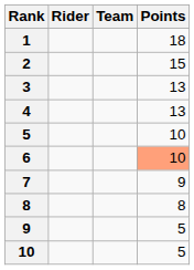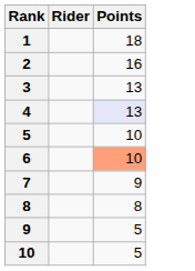 <table class="wikitable" margin-bottom:0;">
 <tr>
 <th scope="col">Rank</th>
 <th scope="col">Rider</th>
-<th scope="col">Team</th>
 <th scope="col">Points</th>
 </tr>
 <tr>
 <th scope="row">1</th>
 <td> </td>
-<td></td>
 <td align="right">18</td>
 </tr>
 <tr>
 <th scope="row">2</th>
 <td></td>
-<td></td>
-<td align="right">15</td>
+<td align="right">16</td>
 </tr>
 <tr>
 <th scope="row">3</th>
-<td></td>
 <td></td>
 <td align="right">13</td>
 </tr>
 <tr>
 <th scope="row">4</th>
 <td> </td>
-<td></td>
-<td align="right">13</td>
+<td align="right" style="background: lavender;">13</td>
 </tr>
 <tr>
 <th scope="row">5</th>
-<td></td>
 <td></td>
 <td align="right">10</td>
 </tr>
 <tr>
 <th scope="row">6</th>
 <td></td>
-<td></td>
 <td align="right" style="background: lightsalmon;">10</td>
 </tr>
 <tr>
 <th scope="row">7</th>
-<td></td>
 <td></td>
 <td align="right">9</td>
 </tr>
 <tr>
 <th scope="row">8</th>
 <td></td>
-<td></td>
 <td align="right">8</td>
 </tr>
 <tr>
 <th scope="row">9</th>
-<td></td>
 <td></td>
 <td align="right">5</td>
 </tr>
 <tr>
 <th scope="row">10</th>
 <td></td>
-<td></td>
 <td align="right">5</td>
 </tr>
 </table>
